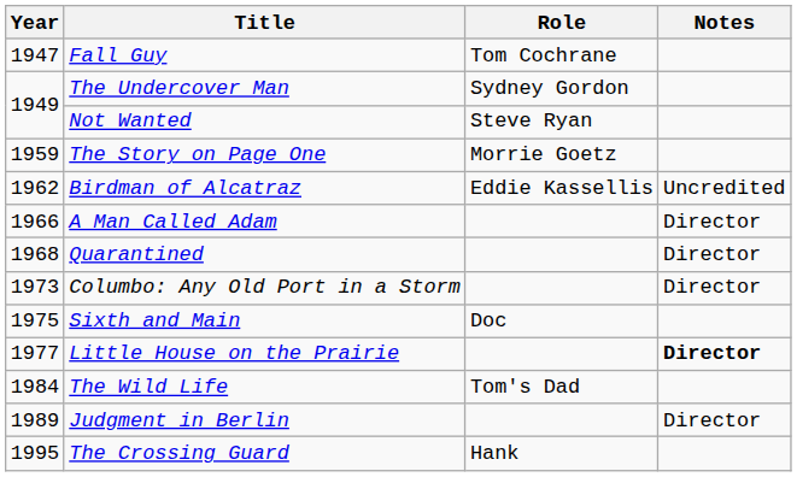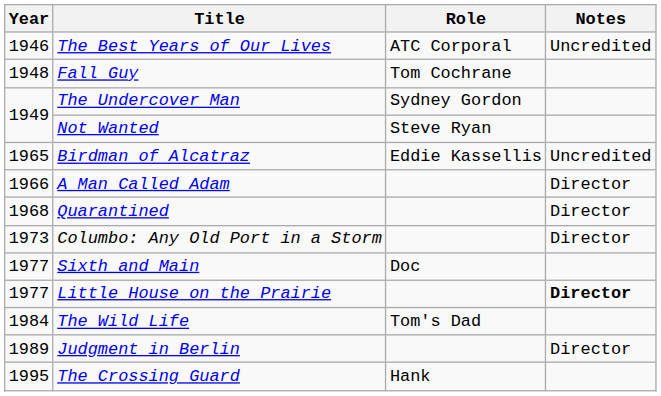 <table class="wikitable">
 <tr>
 <th>Year</th>
 <th>Title</th>
 <th>Role</th>
 <th>Notes</th>
 </tr>
 <tr>
-<td>1947</td>
+<td>1946</td>
+<td><em><a href='#'>The Best Years of Our Lives</a></em></td>
+<td>ATC Corporal</td>
+<td>Uncredited</td>
+</tr>
+<tr>
+<td>1948</td>
 <td><em><a href='#'>Fall Guy</a></em></td>
 <td>Tom Cochrane</td>
 <td></td>
 </tr>
 <tr>
 <td rowspan=2>1949</td>
 <td><em><a href='#'>The Undercover Man</a></em></td>
 <td>Sydney Gordon</td>
 <td></td>
 </tr>
 <tr>
 <td><em><a href='#'>Not Wanted</a></em></td>
 <td>Steve Ryan</td>
 <td></td>
 </tr>
 <tr>
-<td>1959</td>
-<td><em><a href='#'>The Story on Page One</a></em></td>
-<td>Morrie Goetz</td>
-<td></td>
-</tr>
-<tr>
-<td>1962</td>
+<td>1965</td>
 <td><em><a href='#'>Birdman of Alcatraz</a></em></td>
 <td>Eddie Kassellis</td>
 <td>Uncredited</td>
 </tr>
 <tr>
 <td>1966</td>
 <td><em><a href='#'>A Man Called Adam</a></em></td>
 <td></td>
 <td>Director</td>
 </tr>
 <tr>
 <td>1968</td>
 <td><em><a href='#'>Quarantined</a></em></td>
 <td></td>
 <td>Director</td>
 </tr>
 <tr>
 <td>1973</td>
 <td><em>Columbo:  Any Old Port in a Storm</em></td>
 <td></td>
 <td>Director</td>
 </tr>
 <tr>
-<td>1975</td>
+<td>1977</td>
 <td><em><a href='#'>Sixth and Main</a></em></td>
 <td>Doc</td>
 <td></td>
 </tr>
 <tr>
 <td>1977</td>
 <td><em><a href='#'>Little House on the Prairie</a></em></td>
 <td></td>
 <td><strong>Director</strong></td>
 </tr>
 <tr>
 <td>1984</td>
 <td><em><a href='#'>The Wild Life</a></em></td>
 <td>Tom's Dad</td>
 <td></td>
 </tr>
 <tr>
 <td>1989</td>
 <td><em><a href='#'>Judgment in Berlin</a></em></td>
 <td></td>
 <td>Director</td>
 </tr>
 <tr>
 <td>1995</td>
 <td><em><a href='#'>The Crossing Guard</a></em></td>
 <td>Hank</td>
 <td></td>
 </tr>
 </table>
